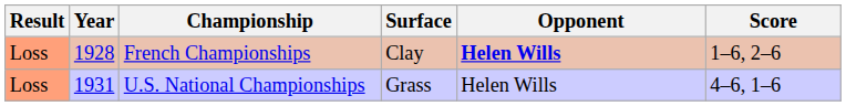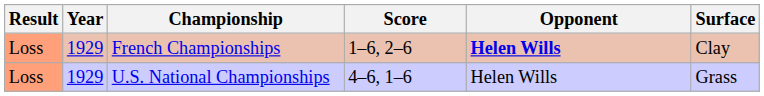 <table class="sortable wikitable">
 <tr>
 <th style="width:40px">Result</th>
 <th style="width:30px">Year</th>
 <th style="width:200px">Championship</th>
+<th style="width:100px" class="unsortable">Score</th>
+<th style="width:190px">Opponent</th>
 <th style="width:50px">Surface</th>
-<th style="width:190px">Opponent</th>
-<th style="width:100px" class="unsortable">Score</th>
 </tr>
 <tr style="background:#EBC2AF;">
 <td style="background:#ffa07a;">Loss</td>
-<td><a href='#'>1928</a></td>
+<td><a href='#'>1929</a></td>
 <td><a href='#'>French Championships</a></td>
+<td>1–6, 2–6</td>
+<td><strong> <a href='#'>Helen Wills</a></strong></td>
 <td>Clay</td>
-<td><strong> <a href='#'>Helen Wills</a></strong></td>
-<td>1–6, 2–6</td>
 </tr>
 <tr style="background:#ccccff;">
 <td style="background:#ffa07a;">Loss</td>
-<td><a href='#'>1931</a></td>
+<td><a href='#'>1929</a></td>
 <td><a href='#'>U.S. National Championships</a></td>
+<td>4–6, 1–6</td>
+<td> Helen Wills</td>
 <td>Grass</td>
-<td> Helen Wills</td>
-<td>4–6, 1–6</td>
 </tr>
 </table>
